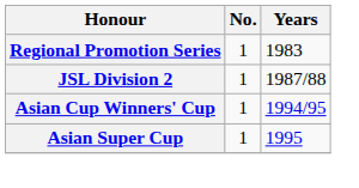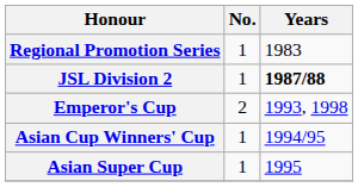 <table class="wikitable plainrowheaders">
 <tr>
 <th scope=col>Honour</th>
 <th scope=col>No.</th>
 <th scope=col>Years</th>
 </tr>
 <tr>
 <th scope=row><a href='#'>Regional Promotion Series</a></th>
 <td align="center">1</td>
 <td>1983</td>
 </tr>
 <tr>
 <th scope=row><a href='#'>JSL Division 2</a></th>
 <td align="center">1</td>
-<td>1987/88</td>
+<td><strong>1987/88</strong></td>
+</tr>
+<tr>
+<th scope=row><a href='#'>Emperor's Cup</a></th>
+<td align="center">2</td>
+<td><a href='#'>1993</a>, <a href='#'>1998</a></td>
 </tr>
 <tr>
 <th scope=row><a href='#'>Asian Cup Winners' Cup</a></th>
 <td align="center">1</td>
 <td><a href='#'>1994/95</a></td>
 </tr>
 <tr>
 <th scope=row><a href='#'>Asian Super Cup</a></th>
 <td align="center">1</td>
 <td><a href='#'>1995</a></td>
 </tr>
 <tr>
 </tr>
 </table>
